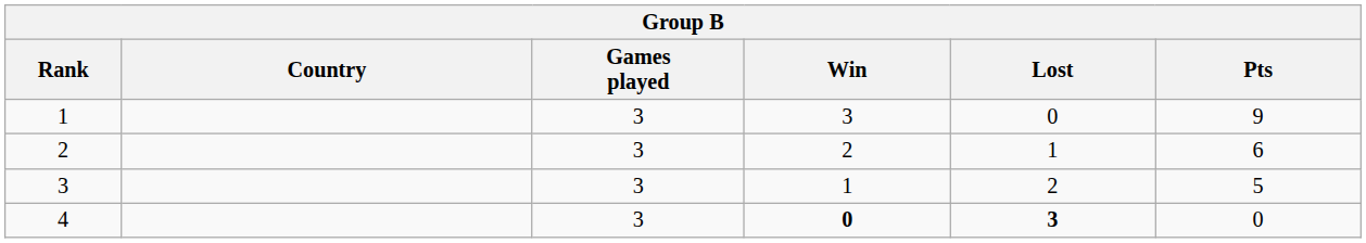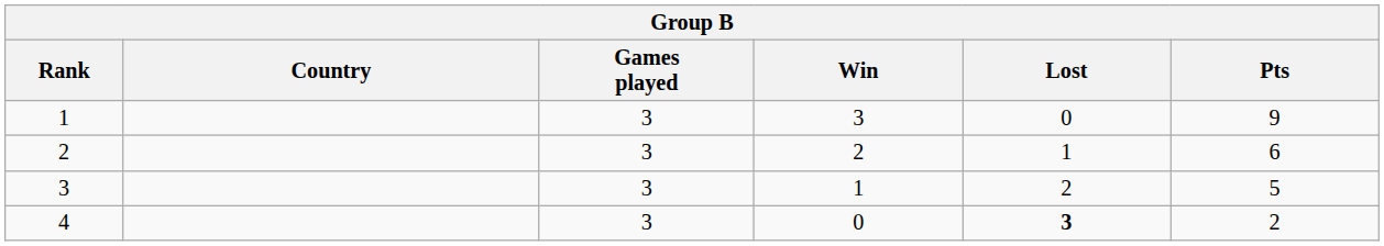 <table class="wikitable" style= "text-align: center; Width:50%">
 <tr>
 <th colspan= 6>Group B</th>
 </tr>
 <tr>
 <th width=2%>Rank</th>
 <th width=10%>Country</th>
 <th width=5%>Games <br> played</th>
 <th width=5%>Win</th>
 <th width=5%>Lost</th>
 <th width=5%>Pts</th>
 </tr>
 <tr>
 <td>1</td>
 <td style= "text-align: left"></td>
 <td>3</td>
 <td>3</td>
 <td>0</td>
 <td>9</td>
 </tr>
 <tr>
 <td>2</td>
 <td style= "text-align: left"></td>
 <td>3</td>
 <td>2</td>
 <td>1</td>
 <td>6</td>
 </tr>
 <tr>
 <td>3</td>
 <td style= "text-align: left"></td>
 <td>3</td>
 <td>1</td>
 <td>2</td>
 <td>5</td>
 </tr>
 <tr>
 <td>4</td>
 <td style= "text-align: left"></td>
 <td>3</td>
-<td><strong>0</strong></td>
+<td>0</td>
 <td><strong>3</strong></td>
-<td>0</td>
+<td>2</td>
 </tr>
 </table>
